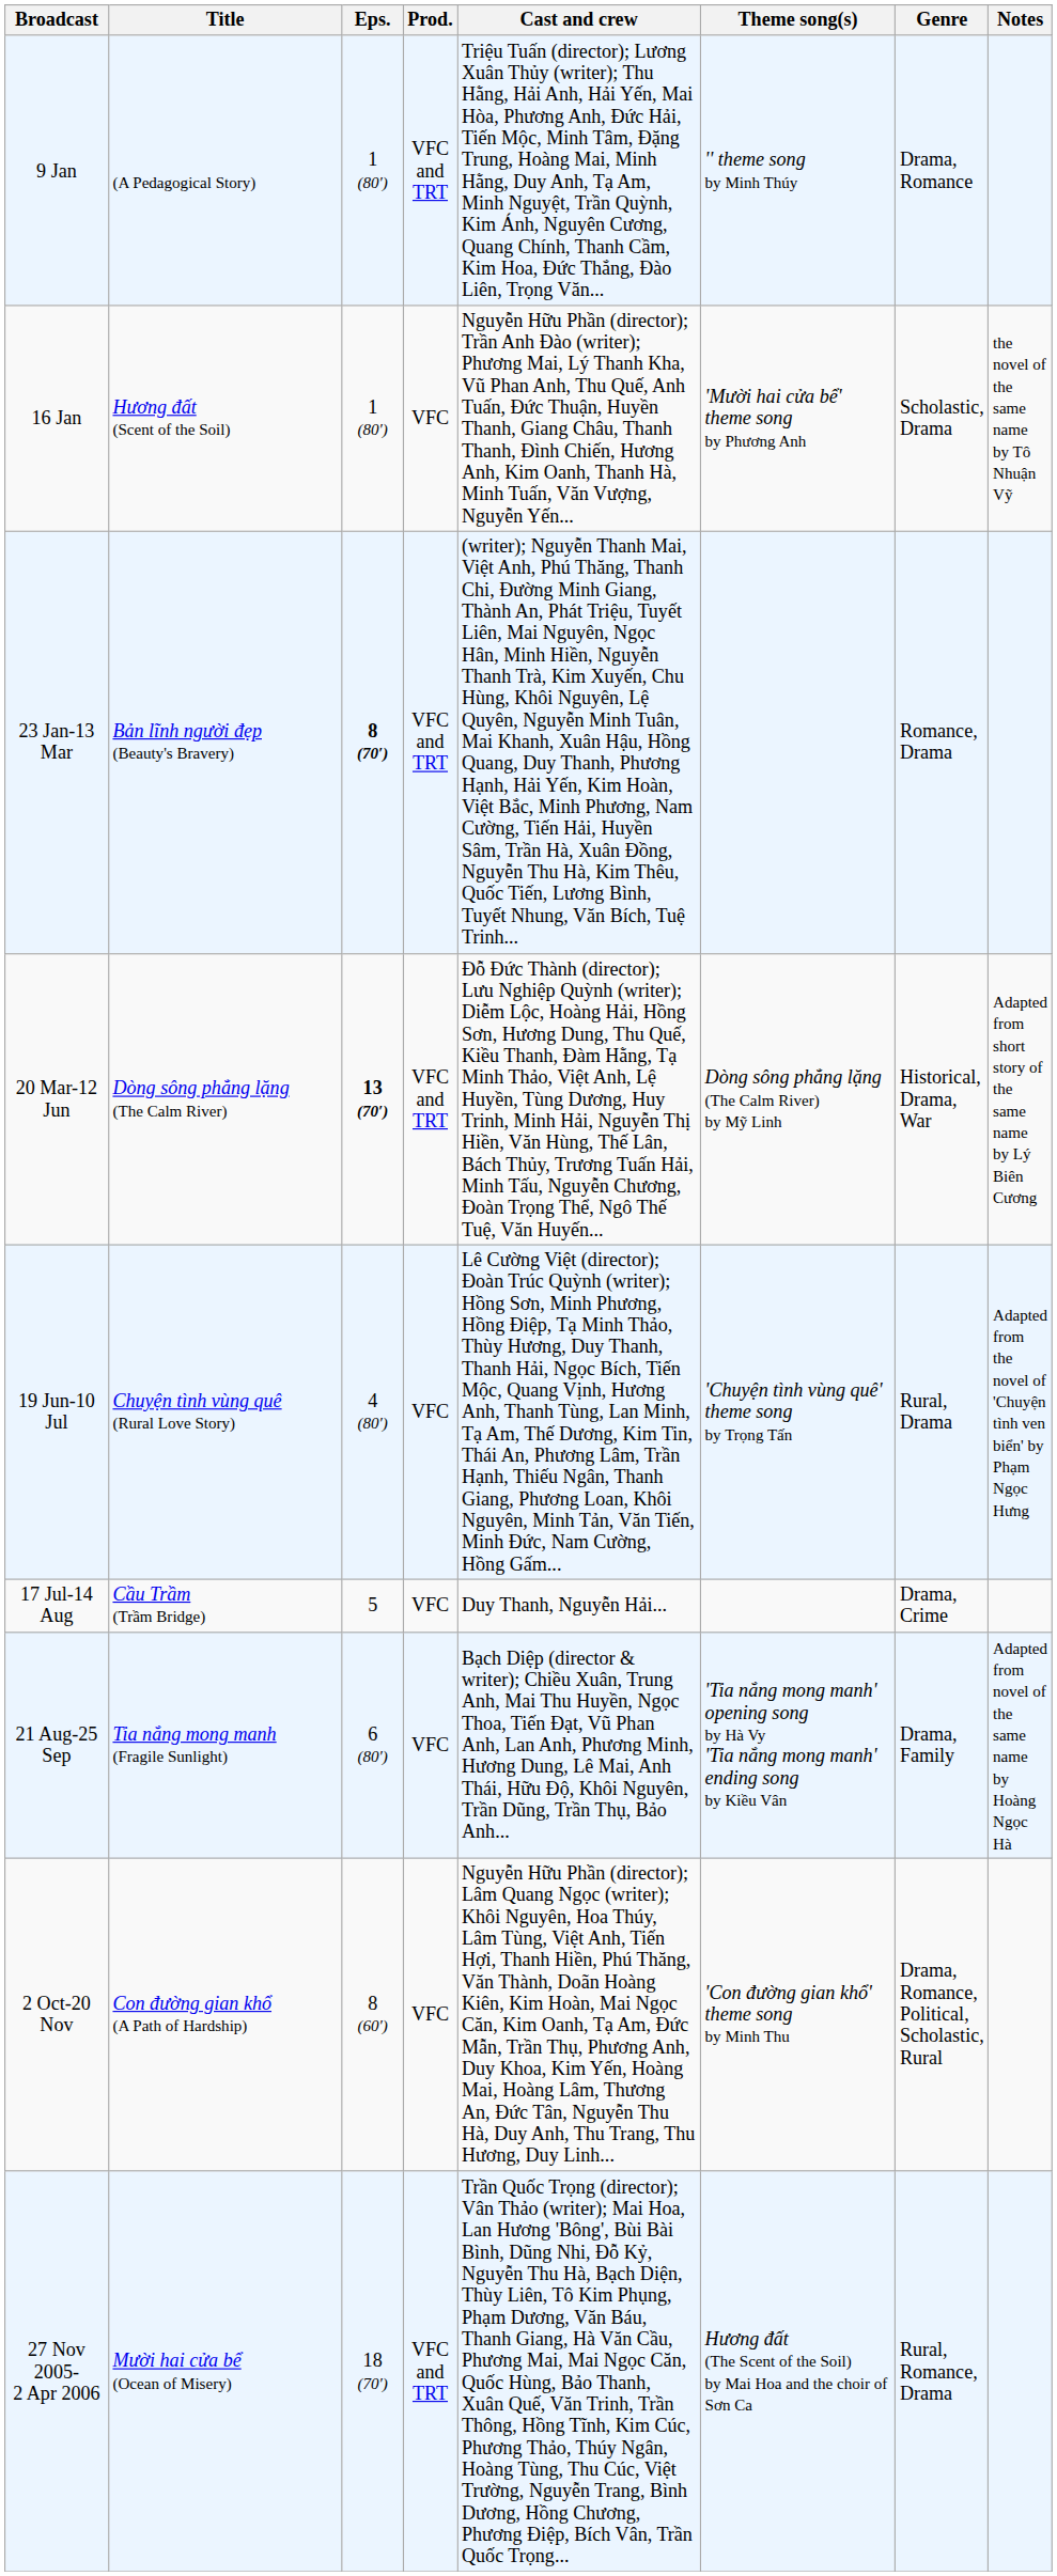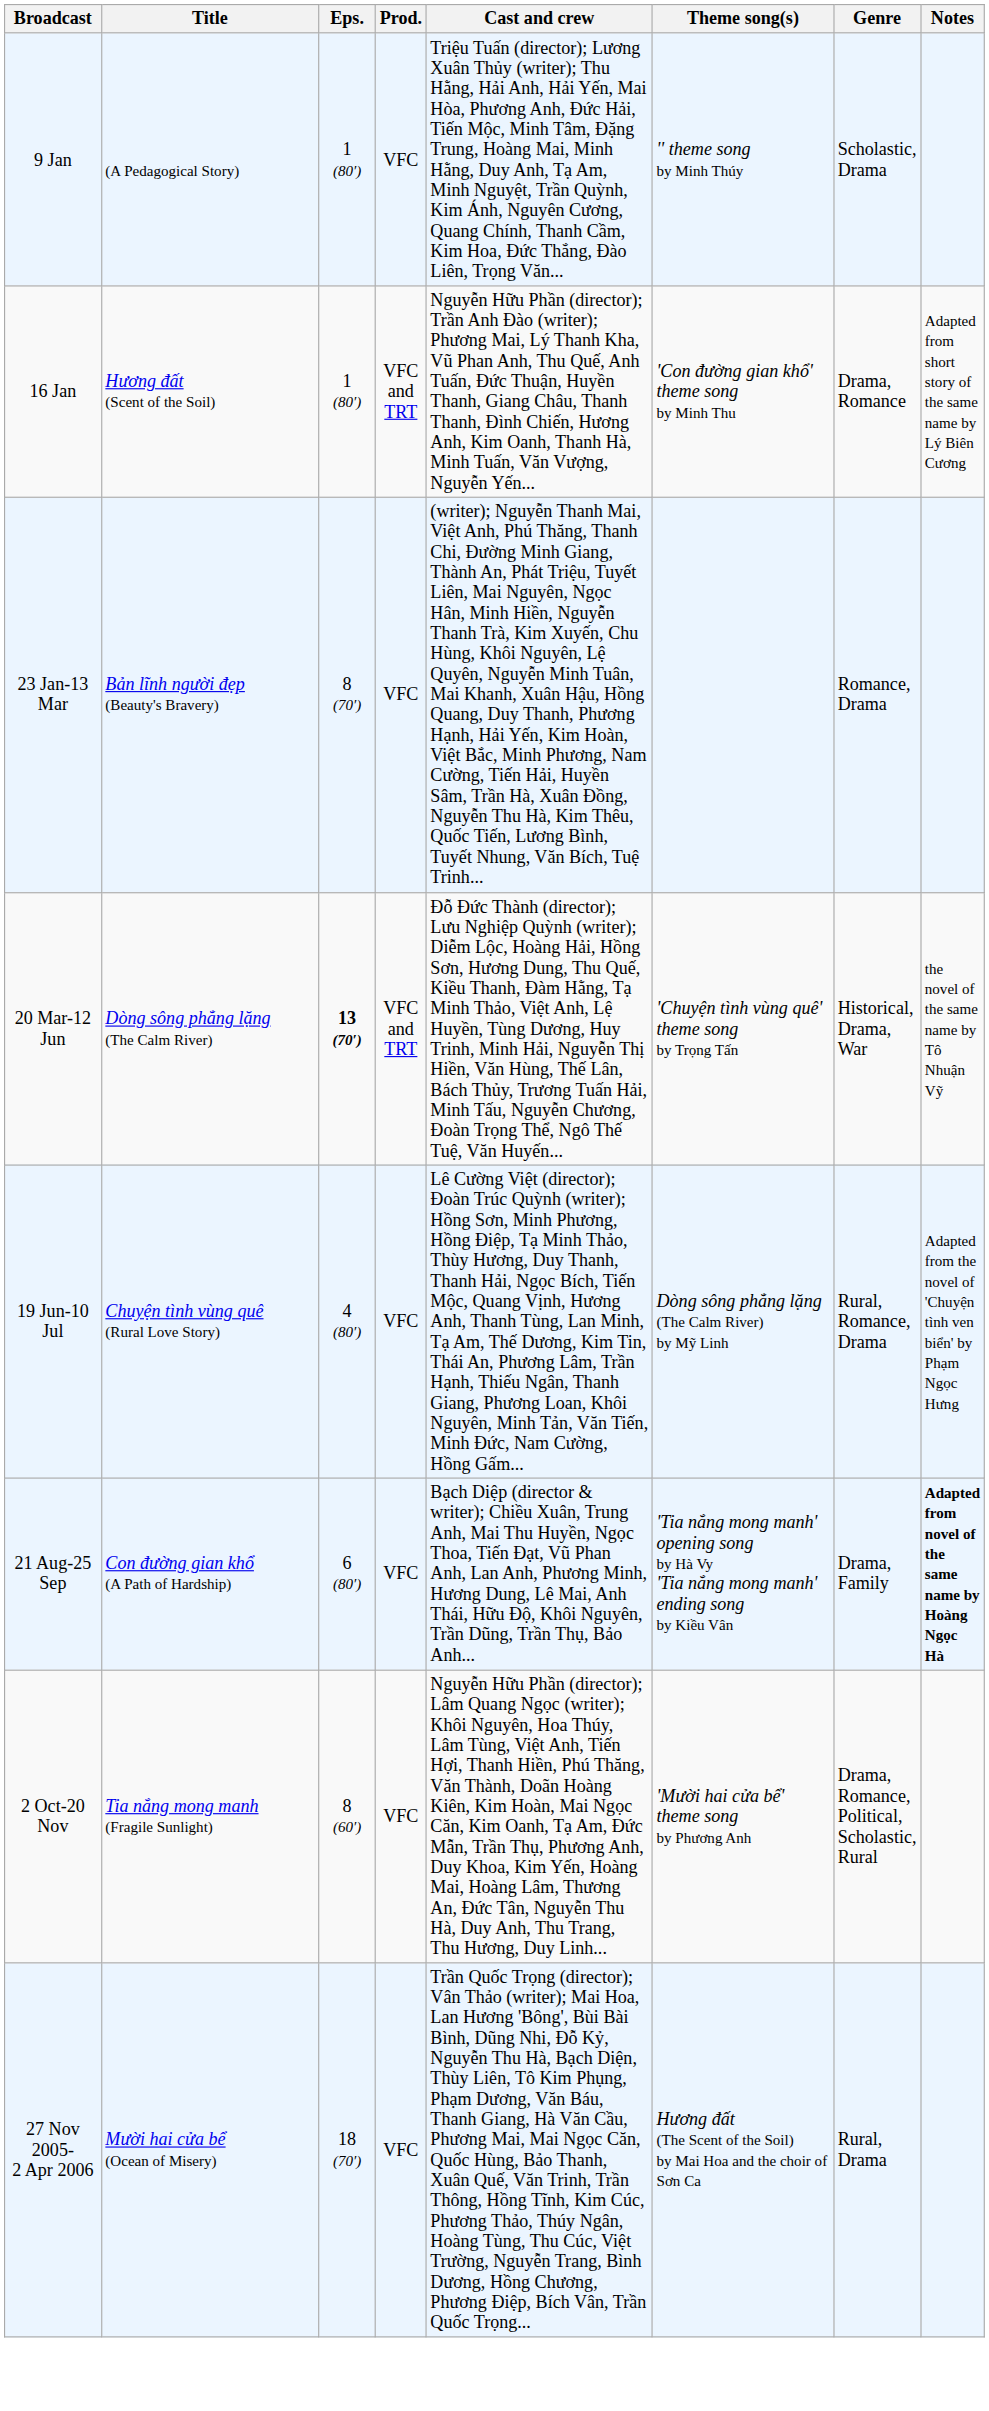 <table class="wikitable sortable">
 <tr>
 <th style="width:10%;">Broadcast</th>
 <th style="width:24%;">Title</th>
 <th style="width:6%;">Eps.</th>
 <th style="width:5%;">Prod.</th>
 <th style="width:25%;">Cast and crew</th>
 <th style="width:20%;">Theme song(s)</th>
 <th style="width:5%;">Genre</th>
 <th style="width:5%;">Notes</th>
 </tr>
 <tr ---- bgcolor="#ebf5ff">
 <td style="text-align:center;">9 Jan <br></td>
 <td><em></em> <br><small>(A Pedagogical Story)</small></td>
 <td style="text-align:center;">1<br><small><em>(80′)</em></small></td>
-<td style="text-align:center;">VFC<br>and<br><a href='#'>TRT</a></td>
+<td style="text-align:center;">VFC</td>
 <td>Triệu Tuấn (director); Lương Xuân Thủy (writer); Thu Hằng, Hải Anh, Hải Yến, Mai Hòa, Phương Anh, Đức Hải, Tiến Mộc, Minh Tâm, Đặng Trung, Hoàng Mai, Minh Hằng, Duy Anh, Tạ Am, Minh Nguyệt, Trần Quỳnh, Kim Ánh, Nguyên Cương, Quang Chính, Thanh Cầm, Kim Hoa, Đức Thắng, Đào Liên, Trọng Văn...</td>
 <td><em> '' theme song</em><br><small>by Minh Thúy</small></td>
-<td>Drama, Romance</td>
+<td>Scholastic, Drama</td>
 <td></td>
 </tr>
 <tr>
 <td style="text-align:center;">16 Jan <br></td>
 <td><em><a href='#'>Hương đất</a></em> <br><small>(Scent of the Soil)</small></td>
 <td style="text-align:center;">1<br><small><em>(80′)</em></small></td>
-<td style="text-align:center;">VFC</td>
+<td style="text-align:center;">VFC<br>and<br><a href='#'>TRT</a></td>
 <td>Nguyễn Hữu Phần (director); Trần Anh Đào (writer); Phương Mai, Lý Thanh Kha, Vũ Phan Anh, Thu Quế, Anh Tuấn, Đức Thuận, Huyền Thanh, Giang Châu, Thanh Thanh, Đình Chiến, Hương Anh, Kim Oanh, Thanh Hà, Minh Tuấn, Văn Vượng, Nguyễn Yến...</td>
-<td><em> 'Mười hai cửa bể' theme song</em><br><small>by Phương Anh</small></td>
-<td>Scholastic, Drama</td>
-<td><small> the novel of the same name by Tô Nhuận Vỹ</small></td>
+<td><em> 'Con đường gian khổ' theme song</em><br><small>by Minh Thu</small></td>
+<td>Drama, Romance</td>
+<td><small>Adapted from short story of the same name by Lý Biên Cương</small></td>
 </tr>
 <tr ---- bgcolor="#ebf5ff">
 <td style="text-align:center;">23 Jan-13 Mar <br></td>
 <td><em><a href='#'>Bản lĩnh người đẹp</a></em> <br><small>(Beauty's Bravery)</small></td>
-<td style="text-align:center;"><strong>8<br><small><em>(70′)</em></small></strong></td>
-<td style="text-align:center;">VFC<br>and<br><a href='#'>TRT</a></td>
+<td style="text-align:center;">8<br><small><em>(70′)</em></small></td>
+<td style="text-align:center;">VFC</td>
 <td> (writer); Nguyễn Thanh Mai, Việt Anh, Phú Thăng, Thanh Chi, Đường Minh Giang, Thành An, Phát Triệu, Tuyết Liên, Mai Nguyên, Ngọc Hân, Minh Hiền, Nguyễn Thanh Trà, Kim Xuyến, Chu Hùng, Khôi Nguyên, Lệ Quyên, Nguyễn Minh Tuân, Mai Khanh, Xuân Hậu, Hồng Quang, Duy Thanh, Phương Hạnh, Hải Yến, Kim Hoàn, Việt Bắc, Minh Phương, Nam Cường, Tiến Hải, Huyền Sâm, Trần Hà, Xuân Đồng, Nguyễn Thu Hà, Kim Thêu, Quốc Tiến, Lương Bình, Tuyết Nhung, Văn Bích, Tuệ Trinh...</td>
 <td></td>
 <td>Romance, Drama</td>
 <td></td>
 </tr>
 <tr>
 <td style="text-align:center;">20 Mar-12 Jun <br></td>
 <td><em><a href='#'>Dòng sông phẳng lặng</a></em> <br><small>(The Calm River)</small></td>
 <td style="text-align:center;"><strong>13<br><small><em>(70′)</em></small></strong></td>
 <td style="text-align:center;">VFC<br>and<br><a href='#'>TRT</a></td>
 <td>Đỗ Đức Thành (director); Lưu Nghiệp Quỳnh (writer); Diễm Lộc, Hoàng Hải, Hồng Sơn, Hương Dung, Thu Quế, Kiều Thanh, Đàm Hằng, Tạ Minh Thảo, Việt Anh, Lệ Huyền, Tùng Dương, Huy Trinh, Minh Hải, Nguyễn Thị Hiền, Văn Hùng, Thế Lân, Bách Thủy, Trương Tuấn Hải, Minh Tấu, Nguyễn Chương, Đoàn Trọng Thể, Ngô Thế Tuệ, Văn Huyến...</td>
-<td><em>Dòng sông phẳng lặng</em><br><small>(The Calm River)<br>by Mỹ Linh</small></td>
+<td><em> 'Chuyện tình vùng quê' theme song</em><br><small>by Trọng Tấn</small></td>
 <td>Historical, Drama, War</td>
-<td><small>Adapted from short story of the same name by Lý Biên Cương</small></td>
+<td><small> the novel of the same name by Tô Nhuận Vỹ</small></td>
 </tr>
 <tr ---- bgcolor="#ebf5ff">
 <td style="text-align:center;">19 Jun-10 Jul <br></td>
 <td><em><a href='#'>Chuyện tình vùng quê</a></em> <br><small>(Rural Love Story)</small></td>
 <td style="text-align:center;">4<br><small><em>(80′)</em></small></td>
 <td style="text-align:center;">VFC</td>
 <td>Lê Cường Việt (director); Đoàn Trúc Quỳnh (writer); Hồng Sơn, Minh Phương, Hồng Điệp, Tạ Minh Thảo, Thùy Hương, Duy Thanh, Thanh Hải, Ngọc Bích, Tiến Mộc, Quang Vịnh, Hương Anh, Thanh Tùng, Lan Minh, Tạ Am, Thế Dương, Kim Tin, Thái An, Phương Lâm, Trần Hạnh, Thiếu Ngân, Thanh Giang, Phương Loan, Khôi Nguyên, Minh Tản, Văn Tiến, Minh Đức, Nam Cường, Hồng Gấm...</td>
-<td><em> 'Chuyện tình vùng quê' theme song</em><br><small>by Trọng Tấn</small></td>
-<td>Rural, Drama</td>
+<td><em>Dòng sông phẳng lặng</em><br><small>(The Calm River)<br>by Mỹ Linh</small></td>
+<td>Rural, Romance, Drama</td>
 <td><small>Adapted from the novel of 'Chuyện tình ven biển' by Phạm Ngọc Hưng</small></td>
-</tr>
-<tr>
-<td style="text-align:center;">17 Jul-14 Aug<br></td>
-<td><em><a href='#'>Cầu Trầm</a></em> <br><small>(Trầm Bridge)</small></td>
-<td style="text-align:center;">5</td>
-<td style="text-align:center;">VFC</td>
-<td>Duy Thanh, Nguyễn Hải...</td>
-<td></td>
-<td>Drama, Crime</td>
-<td></td>
 </tr>
 <tr ---- bgcolor="#ebf5ff">
 <td style="text-align:center;">21 Aug-25 Sep <br></td>
-<td><em><a href='#'>Tia nắng mong manh</a></em> <br><small>(Fragile Sunlight)</small></td>
+<td><em><a href='#'>Con đường gian khổ</a></em> <br><small>(A Path of Hardship)</small></td>
 <td style="text-align:center;">6<br><small><em>(80′)</em></small></td>
 <td style="text-align:center;">VFC</td>
 <td>Bạch Diệp (director & writer); Chiều Xuân, Trung Anh, Mai Thu Huyền, Ngọc Thoa, Tiến Đạt, Vũ Phan Anh, Lan Anh, Phương Minh, Hương Dung, Lê Mai, Anh Thái, Hữu Độ, Khôi Nguyên, Trần Dũng, Trần Thụ, Bảo Anh...</td>
 <td><em> 'Tia nắng mong manh' opening song</em> <br><small>by Hà Vy</small><br><em> 'Tia nắng mong manh' ending song</em> <br><small>by Kiều Vân</small></td>
 <td>Drama, Family</td>
-<td><small>Adapted from novel of the same name by Hoàng Ngọc Hà</small></td>
+<td><strong><small>Adapted from novel of the same name by Hoàng Ngọc Hà</small></strong></td>
 </tr>
 <tr>
 <td style="text-align:center;">2 Oct-20 Nov <br></td>
-<td><em><a href='#'>Con đường gian khổ</a></em> <br><small>(A Path of Hardship)</small></td>
+<td><em><a href='#'>Tia nắng mong manh</a></em> <br><small>(Fragile Sunlight)</small></td>
 <td style="text-align:center;">8<br><small><em>(60′)</em></small></td>
 <td style="text-align:center;">VFC</td>
 <td>Nguyễn Hữu Phần (director); Lâm Quang Ngọc (writer); Khôi Nguyên, Hoa Thúy, Lâm Tùng, Việt Anh, Tiến Hợi, Thanh Hiền, Phú Thăng, Văn Thành, Doãn Hoàng Kiên, Kim Hoàn, Mai Ngọc Căn, Kim Oanh, Tạ Am, Đức Mẫn, Trần Thụ, Phương Anh, Duy Khoa, Kim Yến, Hoàng Mai, Hoàng Lâm, Thương An, Đức Tân, Nguyễn Thu Hà, Duy Anh, Thu Trang, Thu Hương, Duy Linh...</td>
-<td><em> 'Con đường gian khổ' theme song</em><br><small>by Minh Thu</small></td>
+<td><em> 'Mười hai cửa bể' theme song</em><br><small>by Phương Anh</small></td>
 <td>Drama, Romance, Political, Scholastic, Rural</td>
 <td></td>
 </tr>
 <tr ---- bgcolor="#ebf5ff">
 <td style="text-align:center;">27 Nov 2005-<br>2 Apr 2006 <br></td>
 <td><em><a href='#'>Mười hai cửa bể</a></em> <br><small>(Ocean of Misery)</small></td>
 <td style="text-align:center;">18<br><small><em>(70′)</em></small></td>
-<td style="text-align:center;">VFC<br>and<br><a href='#'>TRT</a></td>
+<td style="text-align:center;">VFC</td>
 <td>Trần Quốc Trọng (director); Vân Thảo (writer); Mai Hoa, Lan Hương 'Bông', Bùi Bài Bình, Dũng Nhi, Đỗ Kỷ, Nguyễn Thu Hà, Bạch Diện, Thùy Liên, Tô Kim Phụng, Phạm Dương, Văn Báu, Thanh Giang, Hà Văn Cầu, Phương Mai, Mai Ngọc Căn, Quốc Hùng, Bảo Thanh, Xuân Quế, Văn Trinh, Trần Thông, Hồng Tĩnh, Kim Cúc, Phương Thảo, Thúy Ngân, Hoàng Tùng, Thu Cúc, Việt Trường, Nguyễn Trang, Bình Dương, Hồng Chương, Phương Điệp, Bích Vân, Trần Quốc Trọng...</td>
 <td><em>Hương đất</em><br><small>(The Scent of the Soil)<br>by Mai Hoa and the choir of Sơn Ca</small></td>
-<td>Rural, Romance, Drama</td>
+<td>Rural, Drama</td>
 <td></td>
 </tr>
 </table>
